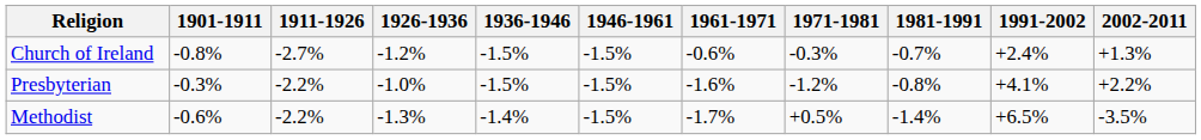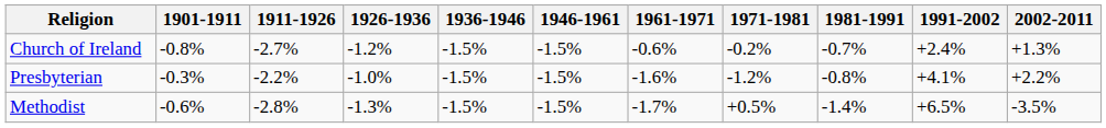 <table class="wikitable" style="margin-left:2em; width:75%; font-size:100%;">
 <tr background:#FFFFFF;>
 <th>Religion</th>
 <th>1901-1911</th>
 <th>1911-1926</th>
 <th>1926-1936</th>
 <th>1936-1946</th>
 <th>1946-1961</th>
 <th>1961-1971</th>
 <th>1971-1981</th>
 <th>1981-1991</th>
 <th>1991-2002</th>
 <th>2002-2011</th>
 </tr>
 <tr>
 <td><a href='#'>Church of Ireland</a></td>
 <td>-0.8%</td>
 <td>-2.7%</td>
 <td>-1.2%</td>
 <td>-1.5%</td>
 <td>-1.5%</td>
 <td>-0.6%</td>
-<td>-0.3%</td>
+<td>-0.2%</td>
 <td>-0.7%</td>
 <td>+2.4%</td>
 <td>+1.3%</td>
 </tr>
 <tr>
 <td><a href='#'>Presbyterian</a></td>
 <td>-0.3%</td>
 <td>-2.2%</td>
 <td>-1.0%</td>
 <td>-1.5%</td>
 <td>-1.5%</td>
 <td>-1.6%</td>
 <td>-1.2%</td>
 <td>-0.8%</td>
 <td>+4.1%</td>
 <td>+2.2%</td>
 </tr>
 <tr>
 <td><a href='#'>Methodist</a></td>
 <td>-0.6%</td>
-<td>-2.2%</td>
+<td>-2.8%</td>
 <td>-1.3%</td>
-<td>-1.4%</td>
+<td>-1.5%</td>
 <td>-1.5%</td>
 <td>-1.7%</td>
 <td>+0.5%</td>
 <td>-1.4%</td>
 <td>+6.5%</td>
 <td>-3.5%<br></td>
 </tr>
 </table>
